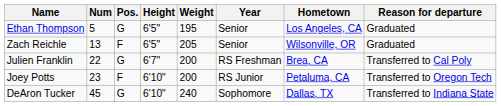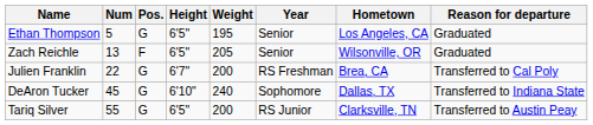 <table class="wikitable sortable" border="1">
 <tr>
 <th>Name</th>
 <th>Num</th>
 <th>Pos.</th>
 <th>Height</th>
 <th>Weight</th>
 <th>Year</th>
 <th>Hometown</th>
 <th class="unsortable">Reason for departure</th>
 </tr>
 <tr>
 <td><a href='#'>Ethan Thompson</a></td>
 <td>5</td>
 <td>G</td>
 <td>6'5"</td>
 <td>195</td>
 <td>Senior</td>
 <td><a href='#'>Los Angeles, CA</a></td>
 <td>Graduated</td>
 </tr>
 <tr>
 <td>Zach Reichle</td>
 <td>13</td>
 <td>F</td>
 <td>6'5"</td>
 <td>205</td>
 <td>Senior</td>
 <td><a href='#'>Wilsonville, OR</a></td>
 <td>Graduated</td>
 </tr>
 <tr>
 <td>Julien Franklin</td>
 <td>22</td>
 <td>G</td>
 <td>6'7"</td>
 <td>200</td>
 <td>RS Freshman</td>
 <td><a href='#'>Brea, CA</a></td>
 <td>Transferred to <a href='#'>Cal Poly</a></td>
 </tr>
 <tr>
-<td>Joey Potts</td>
-<td>23</td>
-<td>F</td>
-<td>6'10"</td>
-<td>200</td>
-<td>RS Junior</td>
-<td><a href='#'>Petaluma, CA</a></td>
-<td>Transferred to <a href='#'>Oregon Tech</a></td>
-</tr>
-<tr>
 <td>DeAron Tucker</td>
 <td>45</td>
 <td>G</td>
 <td>6'10"</td>
 <td>240</td>
 <td>Sophomore</td>
 <td><a href='#'>Dallas, TX</a></td>
 <td>Transferred to <a href='#'>Indiana State</a></td>
 </tr>
+<tr>
+<td>Tariq Silver</td>
+<td>55</td>
+<td>G</td>
+<td>6'5"</td>
+<td>200</td>
+<td>RS Junior</td>
+<td><a href='#'>Clarksville, TN</a></td>
+<td>Transferred to <a href='#'>Austin Peay</a></td>
+</tr>
 </table>
